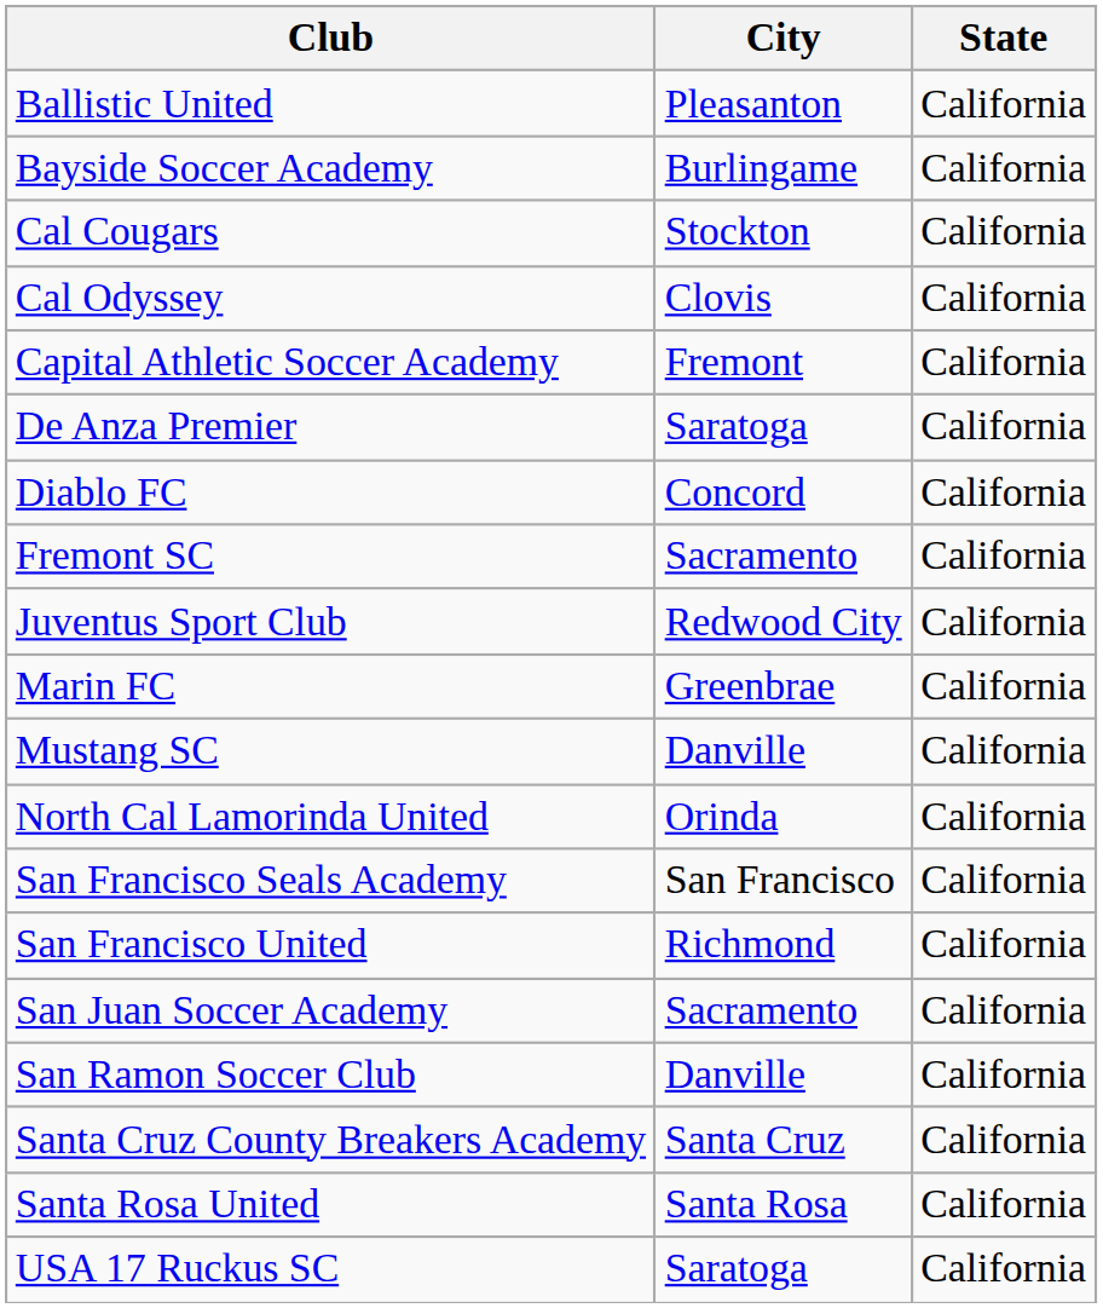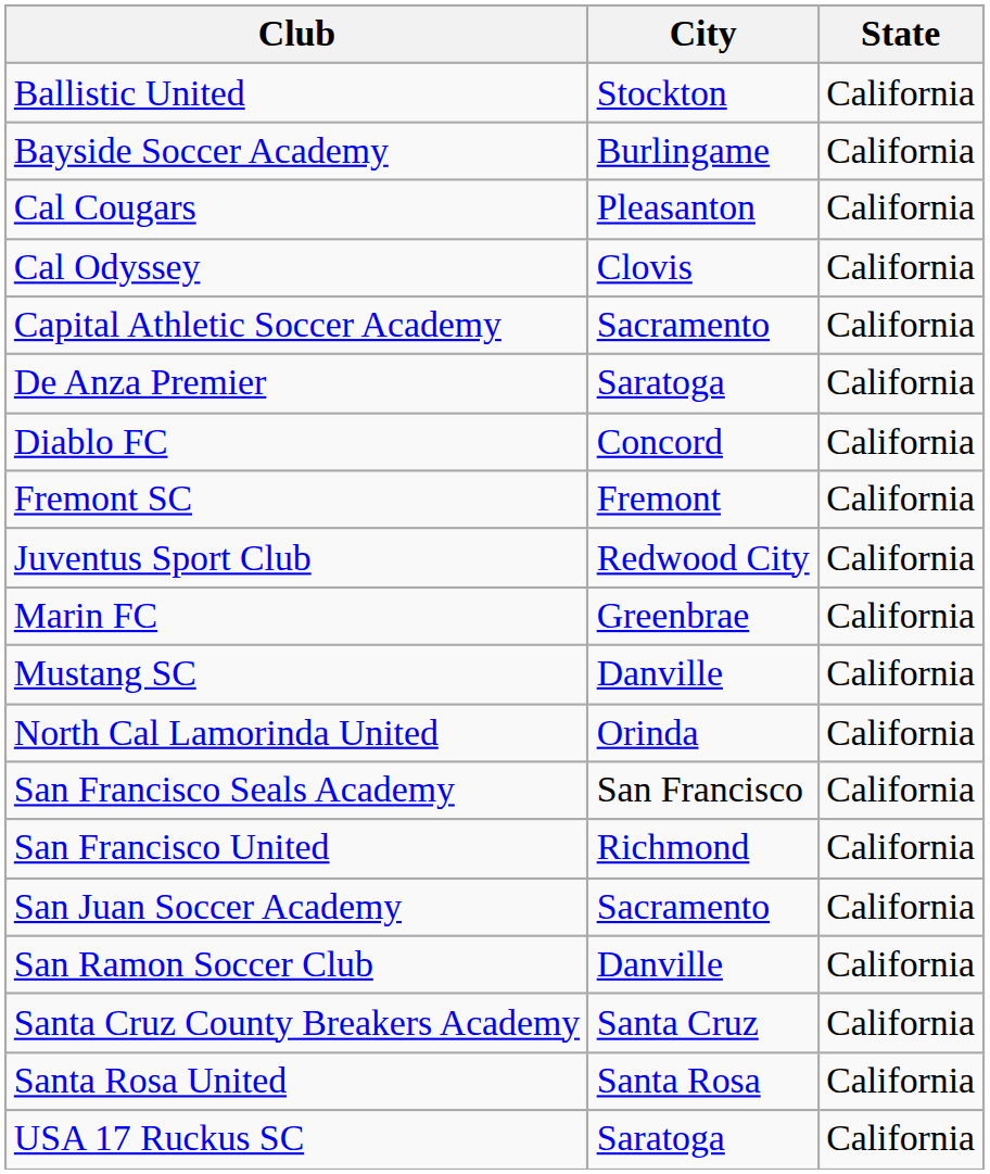 <table class="wikitable">
 <tr>
 <th>Club</th>
 <th>City</th>
 <th>State</th>
 </tr>
 <tr>
 <td><a href='#'>Ballistic United</a></td>
-<td><a href='#'>Pleasanton</a></td>
+<td><a href='#'>Stockton</a></td>
 <td>California</td>
 </tr>
 <tr>
 <td><a href='#'>Bayside Soccer Academy</a></td>
 <td><a href='#'>Burlingame</a></td>
 <td>California</td>
 </tr>
 <tr>
 <td><a href='#'>Cal Cougars</a></td>
-<td><a href='#'>Stockton</a></td>
+<td><a href='#'>Pleasanton</a></td>
 <td>California</td>
 </tr>
 <tr>
 <td><a href='#'>Cal Odyssey</a></td>
 <td><a href='#'>Clovis</a></td>
 <td>California</td>
 </tr>
 <tr>
 <td><a href='#'>Capital Athletic Soccer Academy</a></td>
-<td><a href='#'>Fremont</a></td>
+<td><a href='#'>Sacramento</a></td>
 <td>California</td>
 </tr>
 <tr>
 <td><a href='#'>De Anza Premier</a></td>
 <td><a href='#'>Saratoga</a></td>
 <td>California</td>
 </tr>
 <tr>
 <td><a href='#'>Diablo FC</a></td>
 <td><a href='#'>Concord</a></td>
 <td>California</td>
 </tr>
 <tr>
 <td><a href='#'>Fremont SC</a></td>
-<td><a href='#'>Sacramento</a></td>
+<td><a href='#'>Fremont</a></td>
 <td>California</td>
 </tr>
 <tr>
 <td><a href='#'>Juventus Sport Club</a></td>
 <td><a href='#'>Redwood City</a></td>
 <td>California</td>
 </tr>
 <tr>
 <td><a href='#'>Marin FC</a></td>
 <td><a href='#'>Greenbrae</a></td>
 <td>California</td>
 </tr>
 <tr>
 <td><a href='#'>Mustang SC</a></td>
 <td><a href='#'>Danville</a></td>
 <td>California</td>
 </tr>
 <tr>
 <td><a href='#'>North Cal Lamorinda United</a></td>
 <td><a href='#'>Orinda</a></td>
 <td>California</td>
 </tr>
 <tr>
 <td><a href='#'>San Francisco Seals Academy</a></td>
 <td>San Francisco</td>
 <td>California</td>
 </tr>
 <tr>
 <td><a href='#'>San Francisco United</a></td>
 <td><a href='#'>Richmond</a></td>
 <td>California</td>
 </tr>
 <tr>
 <td><a href='#'>San Juan Soccer Academy</a></td>
 <td><a href='#'>Sacramento</a></td>
 <td>California</td>
 </tr>
 <tr>
 <td><a href='#'>San Ramon Soccer Club</a></td>
 <td><a href='#'>Danville</a></td>
 <td>California</td>
 </tr>
 <tr>
 <td><a href='#'>Santa Cruz County Breakers Academy</a></td>
 <td><a href='#'>Santa Cruz</a></td>
 <td>California</td>
 </tr>
 <tr>
 <td><a href='#'>Santa Rosa United</a></td>
 <td><a href='#'>Santa Rosa</a></td>
 <td>California</td>
 </tr>
 <tr>
 <td><a href='#'>USA 17 Ruckus SC</a></td>
 <td><a href='#'>Saratoga</a></td>
 <td>California</td>
 </tr>
 </table>
